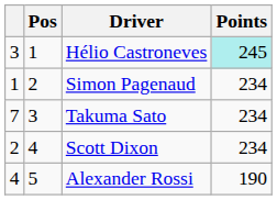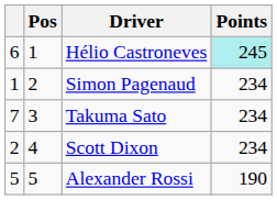 <table class="wikitable" style="font-size: 95%;">
 <tr>
 <th></th>
 <th>Pos</th>
 <th>Driver</th>
 <th>Points</th>
 </tr>
 <tr>
-<td align="left"> 3</td>
+<td align="left"> 6</td>
 <td>1</td>
 <td> <a href='#'>Hélio Castroneves</a></td>
 <td align="right" style="background: paleturquoise;">245</td>
 </tr>
 <tr>
 <td align="left"> 1</td>
 <td>2</td>
 <td> <a href='#'>Simon Pagenaud</a></td>
 <td align="right">234</td>
 </tr>
 <tr>
 <td align="left"> 7</td>
 <td>3</td>
 <td> <a href='#'>Takuma Sato</a></td>
 <td align="right">234</td>
 </tr>
 <tr>
 <td align="left"> 2</td>
 <td>4</td>
 <td> <a href='#'>Scott Dixon</a></td>
 <td align="right">234</td>
 </tr>
 <tr>
-<td align="left"> 4</td>
+<td align="left"> 5</td>
 <td>5</td>
 <td> <a href='#'>Alexander Rossi</a></td>
 <td align="right">190</td>
 </tr>
 </table>
